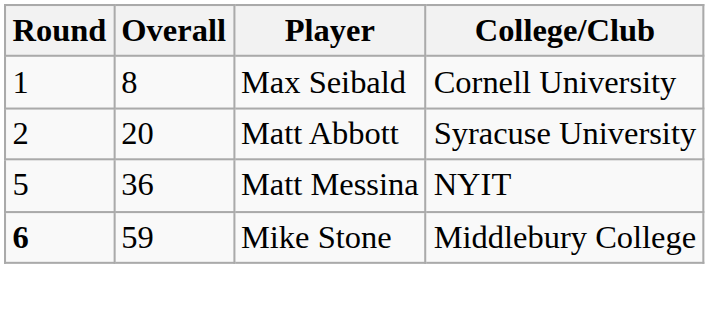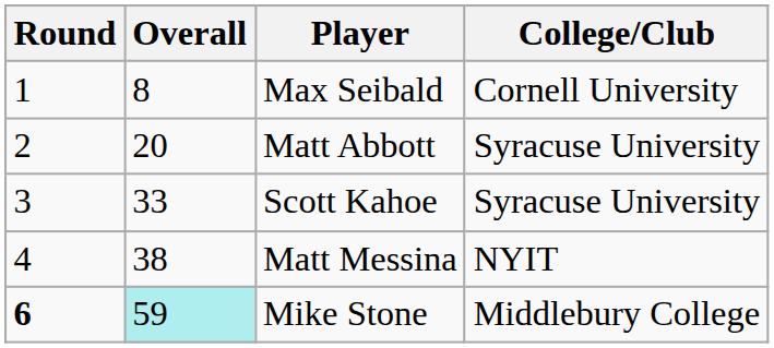 <table class="wikitable">
 <tr>
 <th>Round</th>
 <th>Overall</th>
 <th>Player</th>
 <th>College/Club</th>
 </tr>
 <tr>
 <td>1</td>
 <td>8</td>
 <td>Max Seibald</td>
 <td>Cornell University</td>
 </tr>
 <tr>
 <td>2</td>
 <td>20</td>
 <td>Matt Abbott</td>
 <td>Syracuse University</td>
 </tr>
 <tr>
-<td>5</td>
-<td>36</td>
+<td>3</td>
+<td>33</td>
+<td>Scott Kahoe</td>
+<td>Syracuse University</td>
+</tr>
+<tr>
+<td>4</td>
+<td>38</td>
 <td>Matt Messina</td>
 <td>NYIT</td>
 </tr>
 <tr>
 <td><strong>6</strong></td>
-<td>59</td>
+<td style="background: paleturquoise;">59</td>
 <td>Mike Stone</td>
 <td>Middlebury College</td>
 </tr>
 </table>
